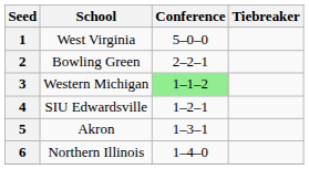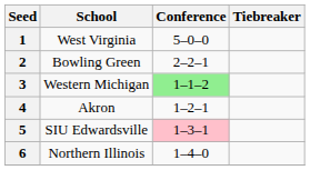 <table class="wikitable" style="text-align:center">
 <tr>
 <th>Seed</th>
 <th>School</th>
 <th>Conference</th>
 <th>Tiebreaker</th>
 </tr>
 <tr>
 <th>1</th>
 <td>West Virginia</td>
 <td>5–0–0</td>
 <td></td>
 </tr>
 <tr>
 <th>2</th>
 <td>Bowling Green</td>
 <td>2–2–1</td>
 <td></td>
 </tr>
 <tr>
 <th>3</th>
 <td>Western Michigan</td>
 <td style="background: lightgreen;">1–1–2</td>
 <td></td>
 </tr>
 <tr>
 <th>4</th>
-<td>SIU Edwardsville</td>
+<td>Akron</td>
 <td>1–2–1</td>
 <td></td>
 </tr>
 <tr>
 <th>5</th>
-<td>Akron</td>
-<td>1–3–1</td>
+<td>SIU Edwardsville</td>
+<td style="background: pink;">1–3–1</td>
 <td></td>
 </tr>
 <tr>
 <th>6</th>
 <td>Northern Illinois</td>
 <td>1–4–0</td>
 <td></td>
 </tr>
 <tr>
 </tr>
 </table>
